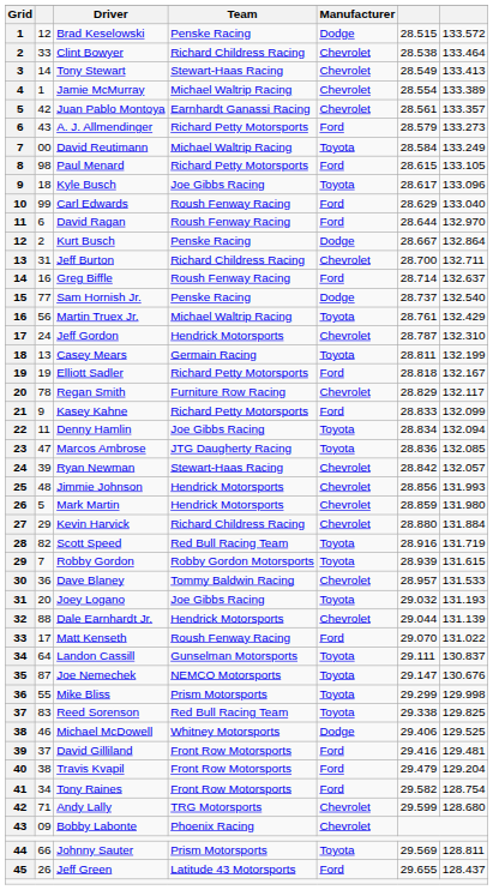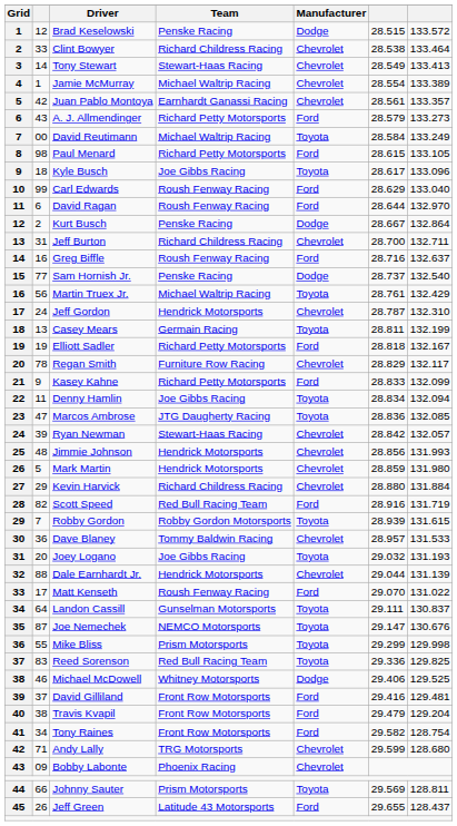 <table class="wikitable">
 <tr>
 </tr>
 <tr>
 <th scope="col">Grid</th>
 <th scope="col"></th>
 <th scope="col">Driver</th>
 <th scope="col">Team</th>
 <th scope="col">Manufacturer</th>
 <th scope="col"></th>
 <th scope="col"></th>
 </tr>
 <tr>
 <th scope="row">1</th>
 <td>12</td>
 <td><a href='#'>Brad Keselowski</a></td>
 <td><a href='#'>Penske Racing</a></td>
 <td><a href='#'>Dodge</a></td>
 <td>28.515</td>
 <td>133.572</td>
 </tr>
 <tr>
 <th scope="row">2</th>
 <td>33</td>
 <td><a href='#'>Clint Bowyer</a></td>
 <td><a href='#'>Richard Childress Racing</a></td>
 <td><a href='#'>Chevrolet</a></td>
 <td>28.538</td>
 <td>133.464</td>
 </tr>
 <tr>
 <th scope="row">3</th>
 <td>14</td>
 <td><a href='#'>Tony Stewart</a></td>
 <td><a href='#'>Stewart-Haas Racing</a></td>
 <td><a href='#'>Chevrolet</a></td>
 <td>28.549</td>
 <td>133.413</td>
 </tr>
 <tr>
 <th scope="row">4</th>
 <td>1</td>
 <td><a href='#'>Jamie McMurray</a></td>
 <td><a href='#'>Michael Waltrip Racing</a></td>
 <td><a href='#'>Chevrolet</a></td>
 <td>28.554</td>
 <td>133.389</td>
 </tr>
 <tr>
 <th scope="row">5</th>
 <td>42</td>
 <td><a href='#'>Juan Pablo Montoya</a></td>
 <td><a href='#'>Earnhardt Ganassi Racing</a></td>
 <td><a href='#'>Chevrolet</a></td>
 <td>28.561</td>
 <td>133.357</td>
 </tr>
 <tr>
 <th scope="row">6</th>
 <td>43</td>
 <td><a href='#'>A. J. Allmendinger</a></td>
 <td><a href='#'>Richard Petty Motorsports</a></td>
 <td><a href='#'>Ford</a></td>
 <td>28.579</td>
 <td>133.273</td>
 </tr>
 <tr>
 <th scope="row">7</th>
 <td>00</td>
 <td><a href='#'>David Reutimann</a></td>
 <td><a href='#'>Michael Waltrip Racing</a></td>
 <td><a href='#'>Toyota</a></td>
 <td>28.584</td>
 <td>133.249</td>
 </tr>
 <tr>
 <th scope="row">8</th>
 <td>98</td>
 <td><a href='#'>Paul Menard</a></td>
 <td><a href='#'>Richard Petty Motorsports</a></td>
 <td><a href='#'>Ford</a></td>
 <td>28.615</td>
 <td>133.105</td>
 </tr>
 <tr>
 <th scope="row">9</th>
 <td>18</td>
 <td><a href='#'>Kyle Busch</a></td>
 <td><a href='#'>Joe Gibbs Racing</a></td>
 <td><a href='#'>Toyota</a></td>
 <td>28.617</td>
 <td>133.096</td>
 </tr>
 <tr>
 <th scope="row">10</th>
 <td>99</td>
 <td><a href='#'>Carl Edwards</a></td>
 <td><a href='#'>Roush Fenway Racing</a></td>
 <td><a href='#'>Ford</a></td>
 <td>28.629</td>
 <td>133.040</td>
 </tr>
 <tr>
 <th scope="row">11</th>
 <td>6</td>
 <td><a href='#'>David Ragan</a></td>
 <td><a href='#'>Roush Fenway Racing</a></td>
 <td><a href='#'>Ford</a></td>
 <td>28.644</td>
 <td>132.970</td>
 </tr>
 <tr>
 <th scope="row">12</th>
 <td>2</td>
 <td><a href='#'>Kurt Busch</a></td>
 <td><a href='#'>Penske Racing</a></td>
 <td><a href='#'>Dodge</a></td>
 <td>28.667</td>
 <td>132.864</td>
 </tr>
 <tr>
 <th scope="row">13</th>
 <td>31</td>
 <td><a href='#'>Jeff Burton</a></td>
 <td><a href='#'>Richard Childress Racing</a></td>
 <td><a href='#'>Chevrolet</a></td>
 <td>28.700</td>
 <td>132.711</td>
 </tr>
 <tr>
 <th scope="row">14</th>
 <td>16</td>
 <td><a href='#'>Greg Biffle</a></td>
 <td><a href='#'>Roush Fenway Racing</a></td>
 <td><a href='#'>Ford</a></td>
-<td>28.714</td>
+<td>28.716</td>
 <td>132.637</td>
 </tr>
 <tr>
 <th scope="row">15</th>
 <td>77</td>
 <td><a href='#'>Sam Hornish Jr.</a></td>
 <td><a href='#'>Penske Racing</a></td>
 <td><a href='#'>Dodge</a></td>
 <td>28.737</td>
 <td>132.540</td>
 </tr>
 <tr>
 <th scope="row">16</th>
 <td>56</td>
 <td><a href='#'>Martin Truex Jr.</a></td>
 <td><a href='#'>Michael Waltrip Racing</a></td>
 <td><a href='#'>Toyota</a></td>
 <td>28.761</td>
 <td>132.429</td>
 </tr>
 <tr>
 <th scope="row">17</th>
 <td>24</td>
 <td><a href='#'>Jeff Gordon</a></td>
 <td><a href='#'>Hendrick Motorsports</a></td>
 <td><a href='#'>Chevrolet</a></td>
 <td>28.787</td>
 <td>132.310</td>
 </tr>
 <tr>
 <th scope="row">18</th>
 <td>13</td>
 <td><a href='#'>Casey Mears</a></td>
 <td><a href='#'>Germain Racing</a></td>
 <td><a href='#'>Toyota</a></td>
 <td>28.811</td>
 <td>132.199</td>
 </tr>
 <tr>
 <th scope="row">19</th>
 <td>19</td>
 <td><a href='#'>Elliott Sadler</a></td>
 <td><a href='#'>Richard Petty Motorsports</a></td>
 <td><a href='#'>Ford</a></td>
 <td>28.818</td>
 <td>132.167</td>
 </tr>
 <tr>
 <th scope="row">20</th>
 <td>78</td>
 <td><a href='#'>Regan Smith</a></td>
 <td><a href='#'>Furniture Row Racing</a></td>
 <td><a href='#'>Chevrolet</a></td>
 <td>28.829</td>
 <td>132.117</td>
 </tr>
 <tr>
 <th scope="row">21</th>
 <td>9</td>
 <td><a href='#'>Kasey Kahne</a></td>
 <td><a href='#'>Richard Petty Motorsports</a></td>
 <td><a href='#'>Ford</a></td>
 <td>28.833</td>
 <td>132.099</td>
 </tr>
 <tr>
 <th scope="row">22</th>
 <td>11</td>
 <td><a href='#'>Denny Hamlin</a></td>
 <td><a href='#'>Joe Gibbs Racing</a></td>
 <td><a href='#'>Toyota</a></td>
 <td>28.834</td>
 <td>132.094</td>
 </tr>
 <tr>
 <th scope="row">23</th>
 <td>47</td>
 <td><a href='#'>Marcos Ambrose</a></td>
 <td><a href='#'>JTG Daugherty Racing</a></td>
 <td><a href='#'>Toyota</a></td>
 <td>28.836</td>
 <td>132.085</td>
 </tr>
 <tr>
 <th scope="row">24</th>
 <td>39</td>
 <td><a href='#'>Ryan Newman</a></td>
 <td><a href='#'>Stewart-Haas Racing</a></td>
 <td><a href='#'>Chevrolet</a></td>
 <td>28.842</td>
 <td>132.057</td>
 </tr>
 <tr>
 <th scope="row">25</th>
 <td>48</td>
 <td><a href='#'>Jimmie Johnson</a></td>
 <td><a href='#'>Hendrick Motorsports</a></td>
 <td><a href='#'>Chevrolet</a></td>
 <td>28.856</td>
 <td>131.993</td>
 </tr>
 <tr>
 <th scope="row">26</th>
 <td>5</td>
 <td><a href='#'>Mark Martin</a></td>
 <td><a href='#'>Hendrick Motorsports</a></td>
 <td><a href='#'>Chevrolet</a></td>
 <td>28.859</td>
 <td>131.980</td>
 </tr>
 <tr>
 <th scope="row">27</th>
 <td>29</td>
 <td><a href='#'>Kevin Harvick</a></td>
 <td><a href='#'>Richard Childress Racing</a></td>
 <td><a href='#'>Chevrolet</a></td>
 <td>28.880</td>
 <td>131.884</td>
 </tr>
 <tr>
 <th scope="row">28</th>
 <td>82</td>
 <td><a href='#'>Scott Speed</a></td>
 <td><a href='#'>Red Bull Racing Team</a></td>
-<td><a href='#'>Toyota</a></td>
+<td><a href='#'>Ford</a></td>
 <td>28.916</td>
 <td>131.719</td>
 </tr>
 <tr>
 <th scope="row">29</th>
 <td>7</td>
 <td><a href='#'>Robby Gordon</a></td>
 <td><a href='#'>Robby Gordon Motorsports</a></td>
 <td><a href='#'>Toyota</a></td>
 <td>28.939</td>
 <td>131.615</td>
 </tr>
 <tr>
 <th scope="row">30</th>
 <td>36</td>
 <td><a href='#'>Dave Blaney</a></td>
 <td><a href='#'>Tommy Baldwin Racing</a></td>
 <td><a href='#'>Chevrolet</a></td>
 <td>28.957</td>
 <td>131.533</td>
 </tr>
 <tr>
 <th scope="row">31</th>
 <td>20</td>
 <td><a href='#'>Joey Logano</a></td>
 <td><a href='#'>Joe Gibbs Racing</a></td>
 <td><a href='#'>Toyota</a></td>
 <td>29.032</td>
 <td>131.193</td>
 </tr>
 <tr>
 <th scope="row">32</th>
 <td>88</td>
 <td><a href='#'>Dale Earnhardt Jr.</a></td>
 <td><a href='#'>Hendrick Motorsports</a></td>
 <td><a href='#'>Chevrolet</a></td>
 <td>29.044</td>
 <td>131.139</td>
 </tr>
 <tr>
 <th scope="row">33</th>
 <td>17</td>
 <td><a href='#'>Matt Kenseth</a></td>
 <td><a href='#'>Roush Fenway Racing</a></td>
 <td><a href='#'>Ford</a></td>
 <td>29.070</td>
 <td>131.022</td>
 </tr>
 <tr>
 <th scope="row">34</th>
 <td>64</td>
 <td><a href='#'>Landon Cassill</a></td>
 <td><a href='#'>Gunselman Motorsports</a></td>
 <td><a href='#'>Toyota</a></td>
 <td>29.111</td>
 <td>130.837</td>
 </tr>
 <tr>
 <th scope="row">35</th>
 <td>87</td>
 <td><a href='#'>Joe Nemechek</a></td>
 <td><a href='#'>NEMCO Motorsports</a></td>
 <td><a href='#'>Toyota</a></td>
 <td>29.147</td>
 <td>130.676</td>
 </tr>
 <tr>
 <th scope="row">36</th>
 <td>55</td>
 <td><a href='#'>Mike Bliss</a></td>
 <td><a href='#'>Prism Motorsports</a></td>
 <td><a href='#'>Toyota</a></td>
 <td>29.299</td>
 <td>129.998</td>
 </tr>
 <tr>
 <th scope="row">37</th>
 <td>83</td>
 <td><a href='#'>Reed Sorenson</a></td>
 <td><a href='#'>Red Bull Racing Team</a></td>
 <td><a href='#'>Toyota</a></td>
-<td>29.338</td>
+<td>29.336</td>
 <td>129.825</td>
 </tr>
 <tr>
 <th scope="row">38</th>
 <td>46</td>
 <td><a href='#'>Michael McDowell</a></td>
 <td><a href='#'>Whitney Motorsports</a></td>
 <td><a href='#'>Dodge</a></td>
 <td>29.406</td>
 <td>129.525</td>
 </tr>
 <tr>
 <th scope="row">39</th>
 <td>37</td>
 <td><a href='#'>David Gilliland</a></td>
 <td><a href='#'>Front Row Motorsports</a></td>
 <td><a href='#'>Ford</a></td>
 <td>29.416</td>
 <td>129.481</td>
 </tr>
 <tr>
 <th scope="row">40</th>
 <td>38</td>
 <td><a href='#'>Travis Kvapil</a></td>
 <td><a href='#'>Front Row Motorsports</a></td>
 <td><a href='#'>Ford</a></td>
 <td>29.479</td>
 <td>129.204</td>
 </tr>
 <tr>
 <th scope="row">41</th>
 <td>34</td>
 <td><a href='#'>Tony Raines</a></td>
 <td><a href='#'>Front Row Motorsports</a></td>
 <td><a href='#'>Ford</a></td>
 <td>29.582</td>
 <td>128.754</td>
 </tr>
 <tr>
 <th scope="row">42</th>
 <td>71</td>
 <td><a href='#'>Andy Lally</a></td>
 <td><a href='#'>TRG Motorsports</a></td>
 <td><a href='#'>Chevrolet</a></td>
 <td>29.599</td>
 <td>128.680</td>
 </tr>
 <tr>
 <th scope="row">43</th>
 <td>09</td>
 <td><a href='#'>Bobby Labonte</a></td>
 <td><a href='#'>Phoenix Racing</a></td>
 <td><a href='#'>Chevrolet</a></td>
 <td colspan="2"></td>
 </tr>
 <tr>
 <td colspan="8"></td>
 </tr>
 <tr>
 <th scope="row">44</th>
 <td>66</td>
 <td><a href='#'>Johnny Sauter</a></td>
 <td><a href='#'>Prism Motorsports</a></td>
 <td><a href='#'>Toyota</a></td>
 <td>29.569</td>
 <td>128.811</td>
 </tr>
 <tr>
 <th scope="row">45</th>
 <td>26</td>
 <td><a href='#'>Jeff Green</a></td>
 <td><a href='#'>Latitude 43 Motorsports</a></td>
 <td><a href='#'>Ford</a></td>
 <td>29.655</td>
 <td>128.437</td>
 </tr>
 <tr>
 <td colspan="8"></td>
 </tr>
 </table>
